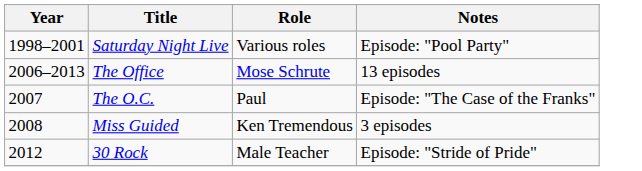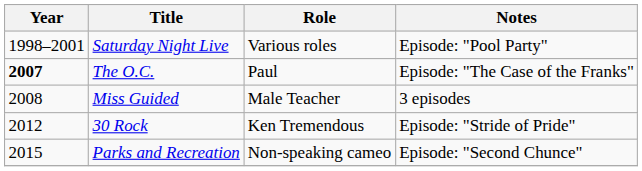 <table class="wikitable">
 <tr>
 <th>Year</th>
 <th>Title</th>
 <th>Role</th>
 <th>Notes</th>
 </tr>
 <tr>
 <td>1998–2001</td>
 <td><em><a href='#'>Saturday Night Live</a></em></td>
 <td>Various roles</td>
 <td>Episode: "Pool Party"</td>
 </tr>
 <tr>
-<td>2006–2013</td>
-<td><em><a href='#'>The Office</a></em></td>
-<td><a href='#'>Mose Schrute</a></td>
-<td>13 episodes</td>
-</tr>
-<tr>
-<td>2007</td>
+<td><strong>2007</strong></td>
 <td><em><a href='#'>The O.C.</a></em></td>
 <td>Paul</td>
 <td>Episode: "The Case of the Franks"</td>
 </tr>
 <tr>
 <td>2008</td>
 <td><em><a href='#'>Miss Guided</a></em></td>
-<td>Ken Tremendous</td>
+<td>Male Teacher</td>
 <td>3 episodes</td>
 </tr>
 <tr>
 <td>2012</td>
 <td><em><a href='#'>30 Rock</a></em></td>
-<td>Male Teacher</td>
+<td>Ken Tremendous</td>
 <td>Episode: "Stride of Pride"</td>
+</tr>
+<tr>
+<td>2015</td>
+<td><em><a href='#'>Parks and Recreation</a></em></td>
+<td>Non-speaking cameo</td>
+<td>Episode: "Second Chunce"</td>
 </tr>
 <tr>
 </tr>
 </table>
